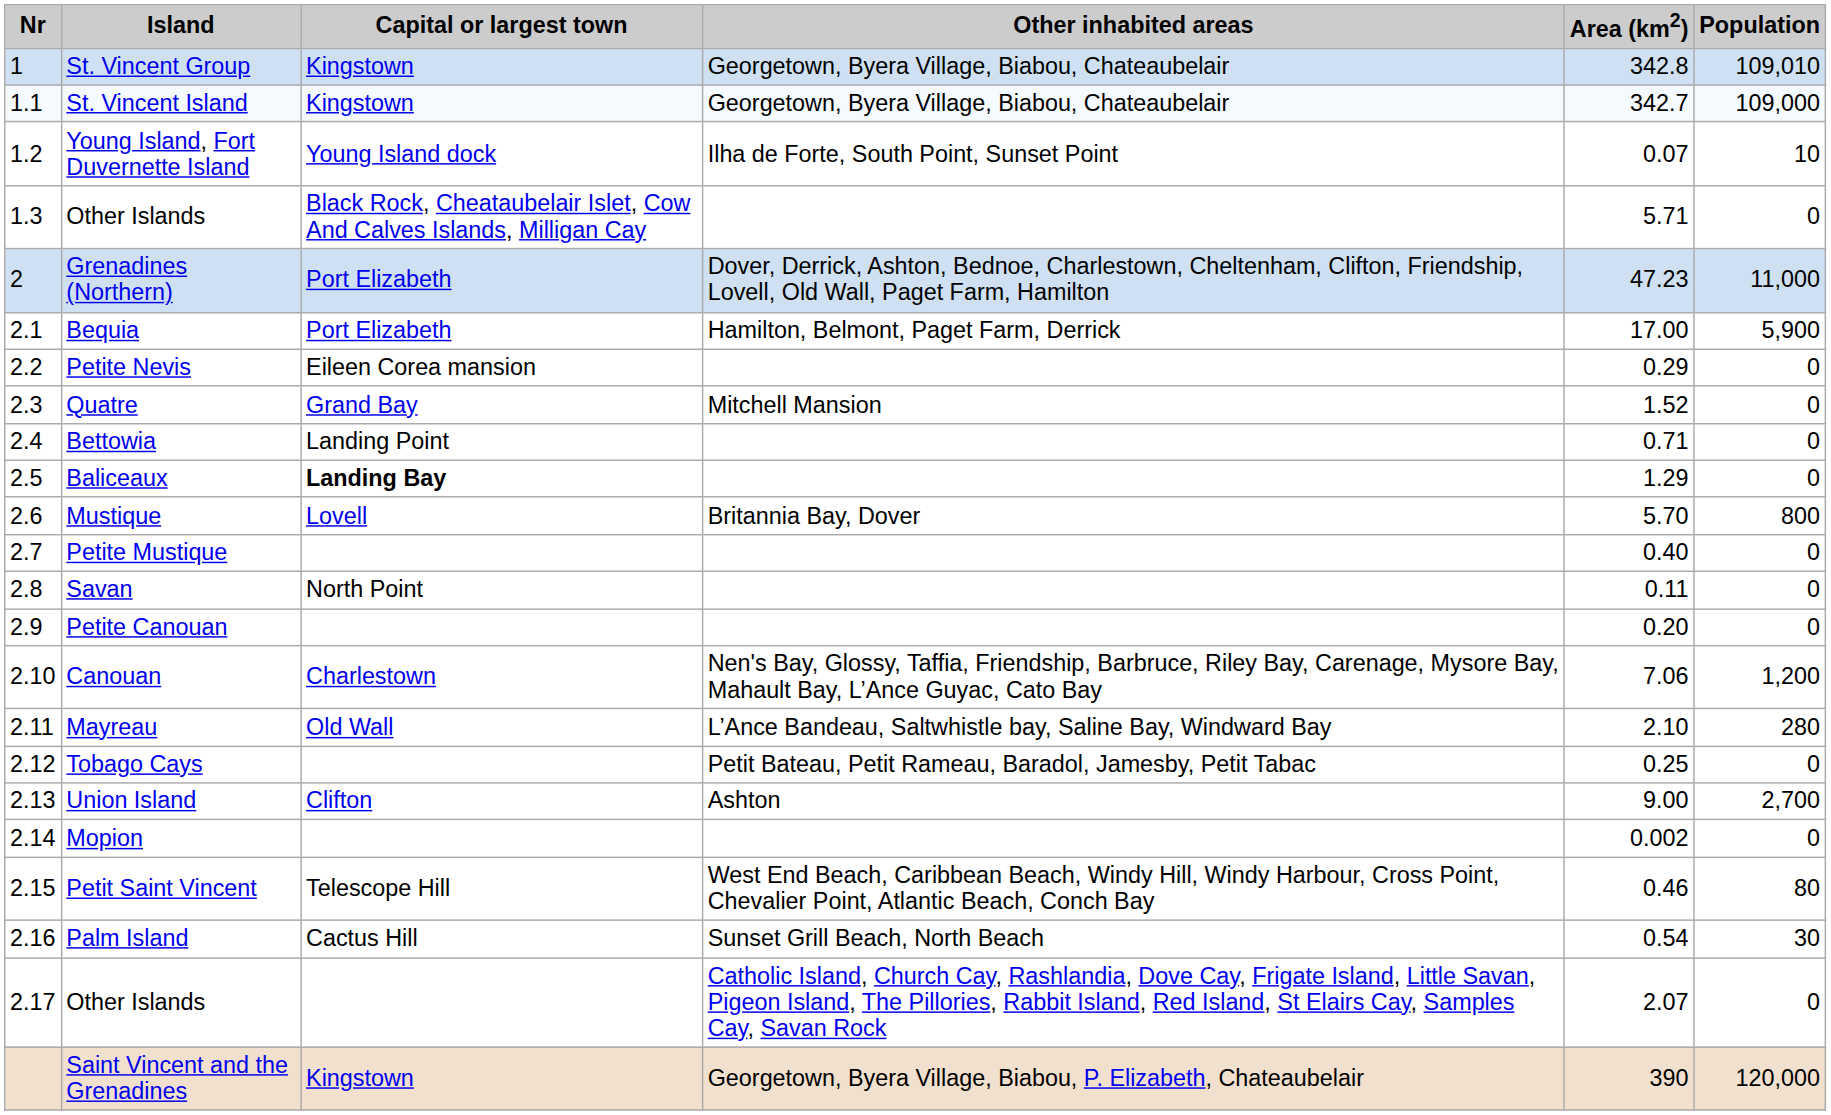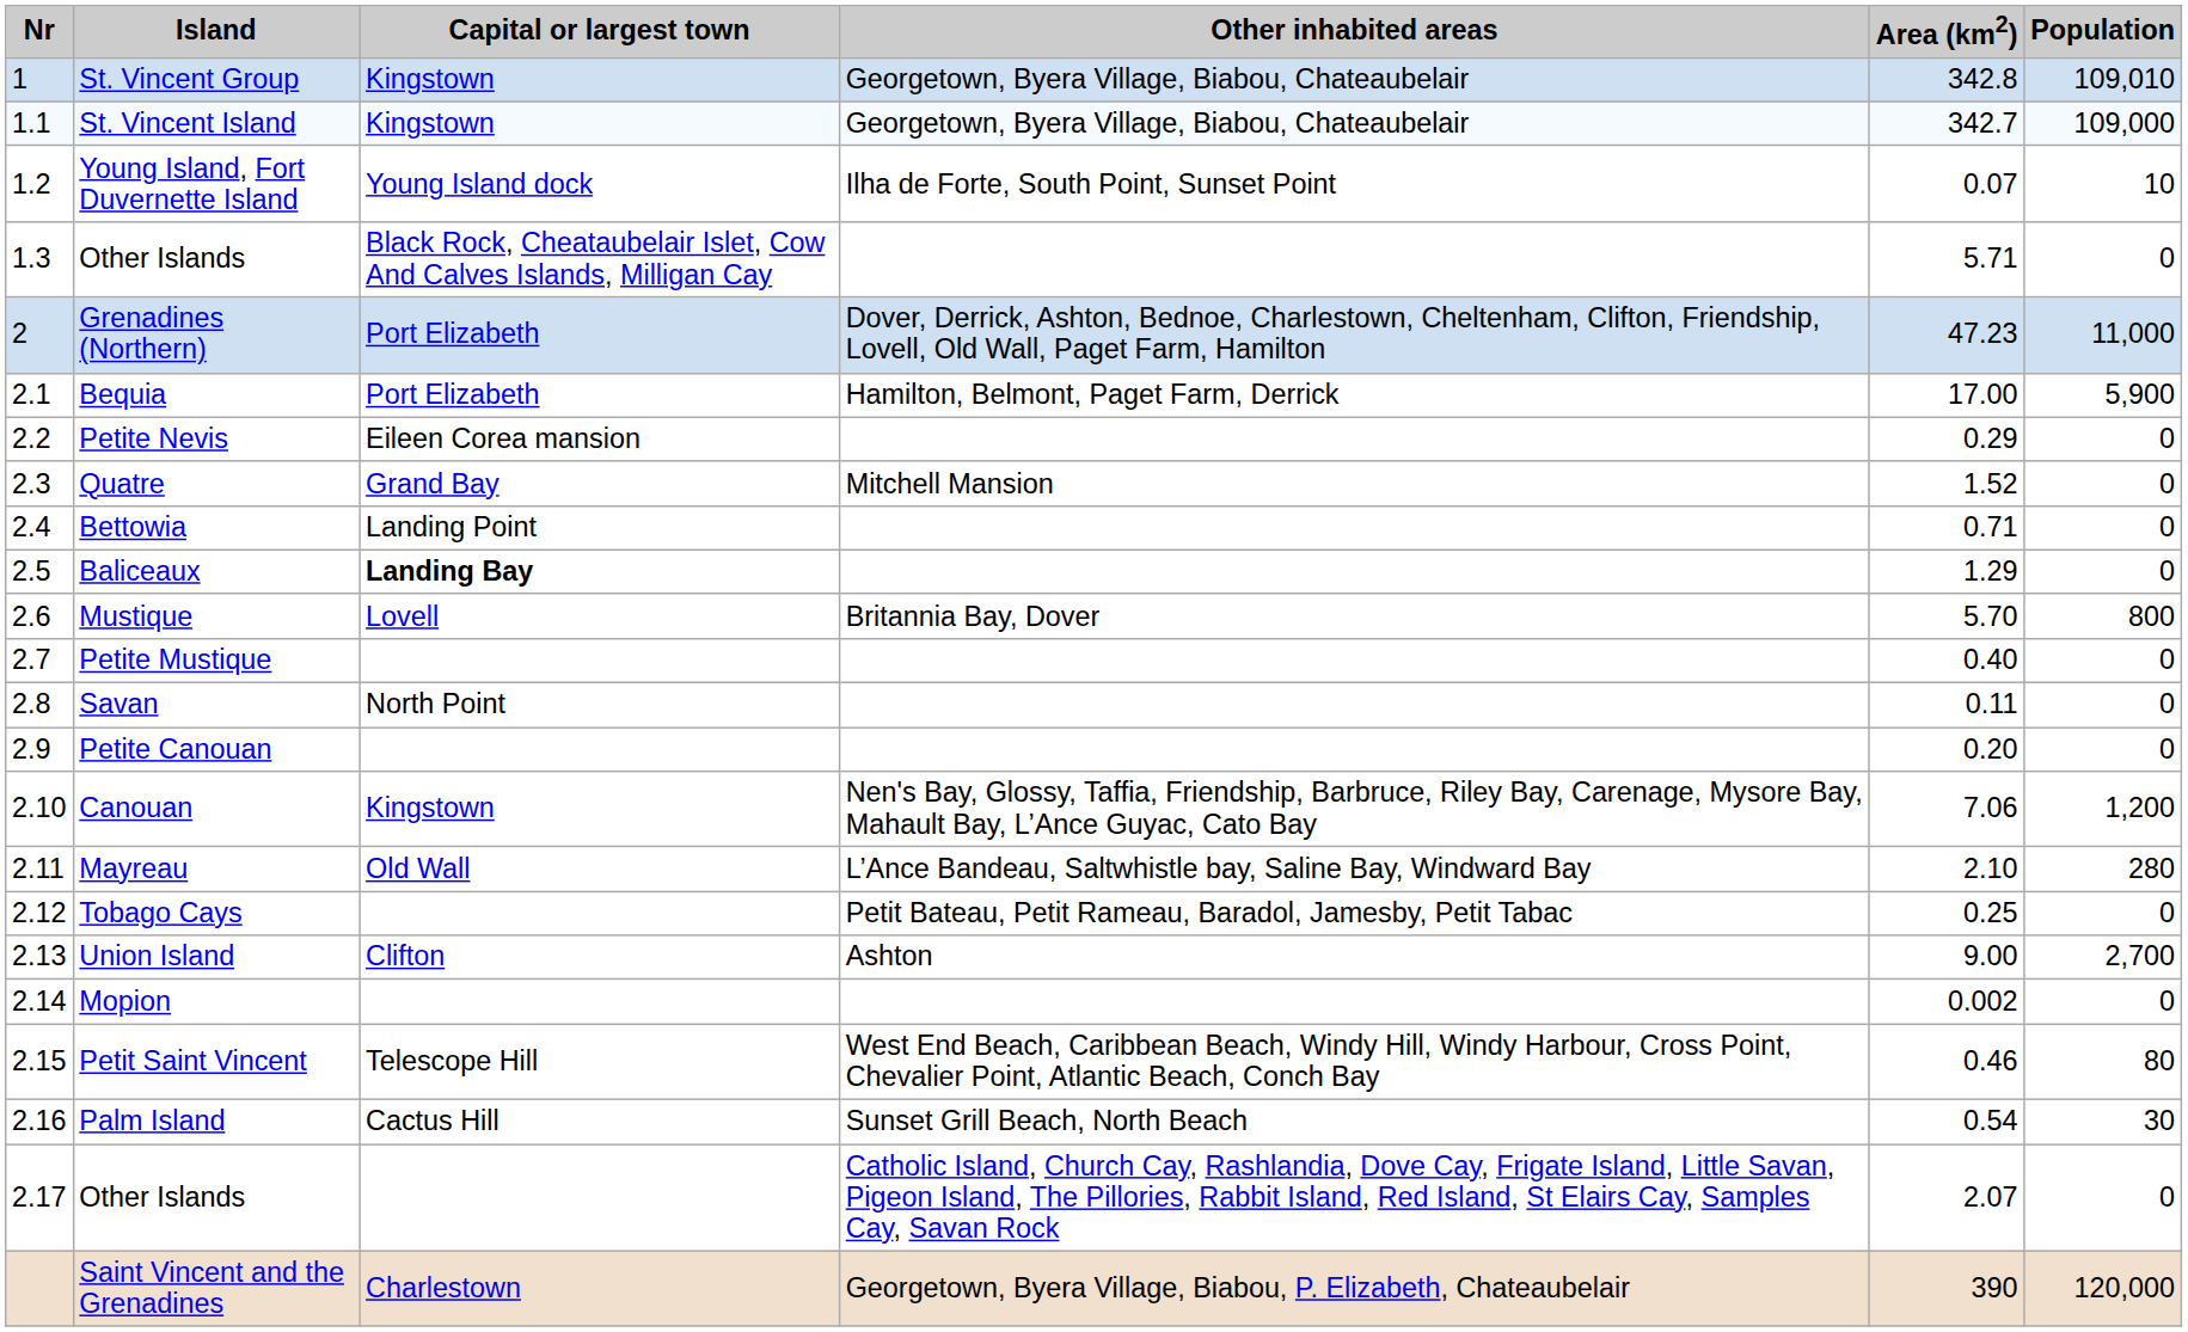 <table class="wikitable sortable">
 <tr>
 <th style="background: #CCC;">Nr</th>
 <th style="background: #CCC;" class="unsortable">Island </th>
 <th style="background: #CCC;" class="unsortable">Capital or largest town</th>
 <th style="background: #CCC;" class="unsortable">Other inhabited areas</th>
 <th style="background: #CCC;">Area (km<sup>2</sup>)</th>
 <th style="background: #CCC;">Population</th>
 </tr>
 <tr style="background:#CEE0F2;">
 <td>1</td>
 <td><a href='#'>St. Vincent Group</a></td>
 <td><a href='#'>Kingstown</a></td>
 <td>Georgetown, Byera Village, Biabou, Chateaubelair</td>
 <td align="right">342.8</td>
 <td align="right">109,010</td>
 </tr>
 <tr style="background:#F5FAFF;">
 <td>1.1</td>
 <td><a href='#'>St. Vincent Island</a></td>
 <td><a href='#'>Kingstown</a></td>
 <td>Georgetown, Byera Village, Biabou, Chateaubelair</td>
 <td align="right">342.7</td>
 <td align="right">109,000</td>
 </tr>
 <tr style="background:#FFFFFF;">
 <td>1.2</td>
 <td><a href='#'>Young Island</a>, <a href='#'>Fort Duvernette Island</a></td>
 <td><a href='#'>Young Island dock</a></td>
 <td>Ilha de Forte, South Point, Sunset Point</td>
 <td align="right">0.07</td>
 <td align="right">10</td>
 </tr>
 <tr style="background:#FFFFFF;">
 <td>1.3</td>
 <td>Other Islands</td>
 <td><a href='#'>Black Rock</a>, <a href='#'>Cheataubelair Islet</a>, <a href='#'>Cow And Calves Islands</a>, <a href='#'>Milligan Cay</a></td>
 <td></td>
 <td align="right">5.71</td>
 <td align="right">0</td>
 </tr>
 <tr style="background:#CEE0F2;">
 <td>2</td>
 <td><a href='#'>Grenadines (Northern)</a></td>
 <td><a href='#'>Port Elizabeth</a></td>
 <td>Dover, Derrick, Ashton, Bednoe, Charlestown, Cheltenham, Clifton, Friendship, Lovell, Old Wall, Paget Farm, Hamilton</td>
 <td align="right">47.23</td>
 <td align="right">11,000</td>
 </tr>
 <tr style="background:#FFFFFF;">
 <td>2.1</td>
 <td><a href='#'>Bequia</a></td>
 <td><a href='#'>Port Elizabeth</a></td>
 <td>Hamilton, Belmont, Paget Farm, Derrick</td>
 <td align="right">17.00</td>
 <td align="right">5,900</td>
 </tr>
 <tr style="background:#FFFFFF;">
 <td>2.2</td>
 <td><a href='#'>Petite Nevis</a></td>
 <td>Eileen Corea mansion</td>
 <td></td>
 <td align="right">0.29</td>
 <td align="right">0</td>
 </tr>
 <tr style="background:#FFFFFF;">
 <td>2.3</td>
 <td><a href='#'>Quatre</a></td>
 <td><a href='#'>Grand Bay</a></td>
 <td>Mitchell Mansion</td>
 <td align="right">1.52</td>
 <td align="right">0</td>
 </tr>
 <tr style="background:#FFFFFF;">
 <td>2.4</td>
 <td><a href='#'>Bettowia</a></td>
 <td>Landing Point</td>
 <td></td>
 <td align="right">0.71</td>
 <td align="right">0</td>
 </tr>
 <tr style="background:#FFFFFF;">
 <td>2.5</td>
 <td><a href='#'>Baliceaux</a></td>
 <td><strong>Landing Bay</strong></td>
 <td></td>
 <td align="right">1.29</td>
 <td align="right">0</td>
 </tr>
 <tr style="background:#FFFFFF;">
 <td>2.6</td>
 <td><a href='#'>Mustique</a></td>
 <td><a href='#'>Lovell</a></td>
 <td>Britannia Bay, Dover</td>
 <td align="right">5.70</td>
 <td align="right">800</td>
 </tr>
 <tr style="background:#FFFFFF;">
 <td>2.7</td>
 <td><a href='#'>Petite Mustique</a></td>
 <td></td>
 <td></td>
 <td align="right">0.40</td>
 <td align="right">0</td>
 </tr>
 <tr style="background:#FFFFFF;">
 <td>2.8</td>
 <td><a href='#'>Savan</a></td>
 <td>North Point</td>
 <td></td>
 <td align="right">0.11</td>
 <td align="right">0</td>
 </tr>
 <tr style="background:#FFFFFF;">
 <td>2.9</td>
 <td><a href='#'>Petite Canouan</a></td>
 <td></td>
 <td></td>
 <td align="right">0.20</td>
 <td align="right">0</td>
 </tr>
 <tr style="background:#FFFFFF;">
 <td>2.10</td>
 <td><a href='#'>Canouan</a></td>
-<td><a href='#'>Charlestown</a></td>
+<td><a href='#'>Kingstown</a></td>
 <td>Nen's Bay, Glossy, Taffia, Friendship, Barbruce, Riley Bay, Carenage, Mysore Bay, Mahault Bay, L’Ance Guyac, Cato Bay</td>
 <td align="right">7.06</td>
 <td align="right">1,200</td>
 </tr>
 <tr style="background:#FFFFFF;">
 <td>2.11</td>
 <td><a href='#'>Mayreau</a></td>
 <td><a href='#'>Old Wall</a></td>
 <td>L’Ance Bandeau, Saltwhistle bay, Saline Bay, Windward Bay</td>
 <td align="right">2.10</td>
 <td align="right">280</td>
 </tr>
 <tr style="background:#FFFFFF;">
 <td>2.12</td>
 <td><a href='#'>Tobago Cays</a></td>
 <td></td>
 <td>Petit Bateau, Petit Rameau, Baradol, Jamesby, Petit Tabac</td>
 <td align="right">0.25</td>
 <td align="right">0</td>
 </tr>
 <tr style="background:#FFFFFF;">
 <td>2.13</td>
 <td><a href='#'>Union Island</a></td>
 <td><a href='#'>Clifton</a></td>
 <td>Ashton</td>
 <td align="right">9.00</td>
 <td align="right">2,700</td>
 </tr>
 <tr style="background:#FFFFFF;">
 <td>2.14</td>
 <td><a href='#'>Mopion</a></td>
 <td></td>
 <td></td>
 <td align="right">0.002</td>
 <td align="right">0</td>
 </tr>
 <tr style="background:#FFFFFF;">
 <td>2.15</td>
 <td><a href='#'>Petit Saint Vincent</a></td>
 <td>Telescope Hill</td>
 <td>West End Beach, Caribbean Beach, Windy Hill, Windy Harbour, Cross Point, Chevalier Point, Atlantic Beach, Conch Bay</td>
 <td align="right">0.46</td>
 <td align="right">80</td>
 </tr>
 <tr style="background:#FFFFFF;">
 <td>2.16</td>
 <td><a href='#'>Palm Island</a></td>
 <td>Cactus Hill</td>
 <td>Sunset Grill Beach, North Beach</td>
 <td align="right">0.54</td>
 <td align="right">30</td>
 </tr>
 <tr style="background: #FFFFFF;">
 <td>2.17</td>
 <td>Other Islands</td>
 <td></td>
 <td><a href='#'>Catholic Island</a>, <a href='#'>Church Cay</a>, <a href='#'>Rashlandia</a>, <a href='#'>Dove Cay</a>, <a href='#'>Frigate Island</a>, <a href='#'>Little Savan</a>, <a href='#'>Pigeon Island</a>, <a href='#'>The Pillories</a>, <a href='#'>Rabbit Island</a>, <a href='#'>Red Island</a>, <a href='#'>St Elairs Cay</a>, <a href='#'>Samples Cay</a>, <a href='#'>Savan Rock</a></td>
 <td align="right">2.07</td>
 <td align="right">0</td>
 </tr>
 <tr style="background:#F2E0CE;" | class="sortbottom">
 <td> </td>
 <td><a href='#'>Saint Vincent and the Grenadines</a></td>
-<td><a href='#'>Kingstown</a></td>
+<td><a href='#'>Charlestown</a></td>
 <td>Georgetown, Byera Village, Biabou, <a href='#'>P. Elizabeth</a>, Chateaubelair</td>
 <td align="right">390</td>
 <td align="right">120,000</td>
 </tr>
 </table>
